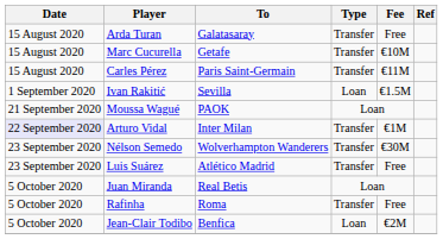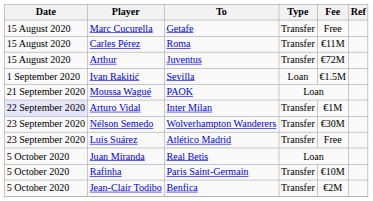 <table class="wikitable">
 <tr>
 <th>Date</th>
 <th>Player</th>
 <th>To</th>
 <th>Type</th>
 <th>Fee</th>
 <th>Ref</th>
 </tr>
 <tr>
 <td>15 August 2020</td>
-<td> <a href='#'>Arda Turan</a></td>
-<td> <a href='#'>Galatasaray</a></td>
+<td> <a href='#'>Marc Cucurella</a></td>
+<td><a href='#'>Getafe</a></td>
 <td align=center>Transfer</td>
 <td align=center>Free</td>
 <td align=center></td>
 </tr>
 <tr>
 <td>15 August 2020</td>
-<td> <a href='#'>Marc Cucurella</a></td>
-<td><a href='#'>Getafe</a></td>
+<td> <a href='#'>Carles Pérez</a></td>
+<td> <a href='#'>Roma</a></td>
 <td align=center>Transfer</td>
-<td align=center>€10M</td>
+<td align=center>€11M</td>
 <td align=center></td>
 </tr>
 <tr>
 <td>15 August 2020</td>
-<td> <a href='#'>Carles Pérez</a></td>
-<td> <a href='#'>Paris Saint-Germain</a></td>
+<td> <a href='#'>Arthur</a></td>
+<td> <a href='#'>Juventus</a></td>
 <td align=center>Transfer</td>
-<td align=center>€11M</td>
+<td align=center>€72M</td>
 <td align=center></td>
 </tr>
 <tr>
 <td>1 September 2020</td>
 <td> <a href='#'>Ivan Rakitić</a></td>
 <td><a href='#'>Sevilla</a></td>
 <td align=center>Loan</td>
 <td align=center>€1.5M</td>
 <td align=center></td>
 </tr>
 <tr>
 <td>21 September 2020</td>
 <td> <a href='#'>Moussa Wagué</a></td>
 <td> <a href='#'>PAOK</a></td>
 <td align=center colspan=2>Loan</td>
 <td align=center></td>
 </tr>
 <tr>
 <td style="background: lavender;">22 September 2020</td>
 <td> <a href='#'>Arturo Vidal</a></td>
 <td> <a href='#'>Inter Milan</a></td>
 <td align=center>Transfer</td>
 <td align=center>€1M</td>
 <td align=center></td>
 </tr>
 <tr>
 <td>23 September 2020</td>
 <td> <a href='#'>Nélson Semedo</a></td>
 <td> <a href='#'>Wolverhampton Wanderers</a></td>
 <td align=center>Transfer</td>
 <td align=center>€30M</td>
 <td align=center></td>
 </tr>
 <tr>
 <td>23 September 2020</td>
 <td> <a href='#'>Luis Suárez</a></td>
 <td><a href='#'>Atlético Madrid</a></td>
 <td align=center>Transfer</td>
 <td align=center>Free</td>
 <td align=center></td>
 </tr>
 <tr>
 <td>5 October 2020</td>
 <td> <a href='#'>Juan Miranda</a></td>
 <td><a href='#'>Real Betis</a></td>
 <td align=center colspan=2>Loan</td>
 <td align=center></td>
 </tr>
 <tr>
 <td>5 October 2020</td>
 <td> <a href='#'>Rafinha</a></td>
-<td> <a href='#'>Roma</a></td>
+<td> <a href='#'>Paris Saint-Germain</a></td>
 <td align=center>Transfer</td>
-<td align=center>Free</td>
+<td align=center>€10M</td>
 <td align=center></td>
 </tr>
 <tr>
 <td>5 October 2020</td>
 <td> <a href='#'>Jean-Clair Todibo</a></td>
 <td> <a href='#'>Benfica</a></td>
-<td align=center>Loan</td>
+<td align=center>Transfer</td>
 <td align=center>€2M</td>
 <td align=center></td>
 </tr>
 <tr>
 </tr>
 </table>
